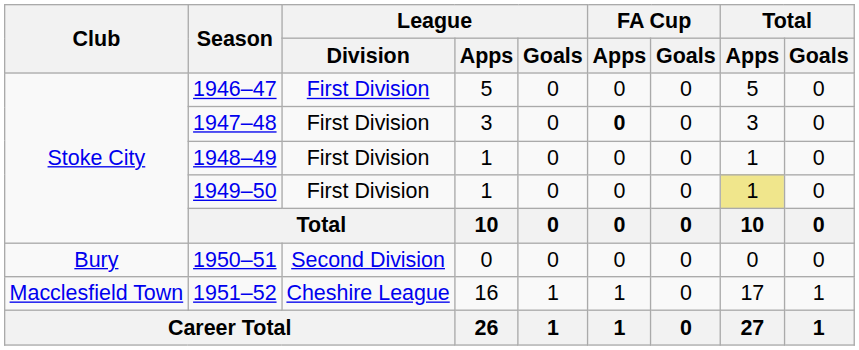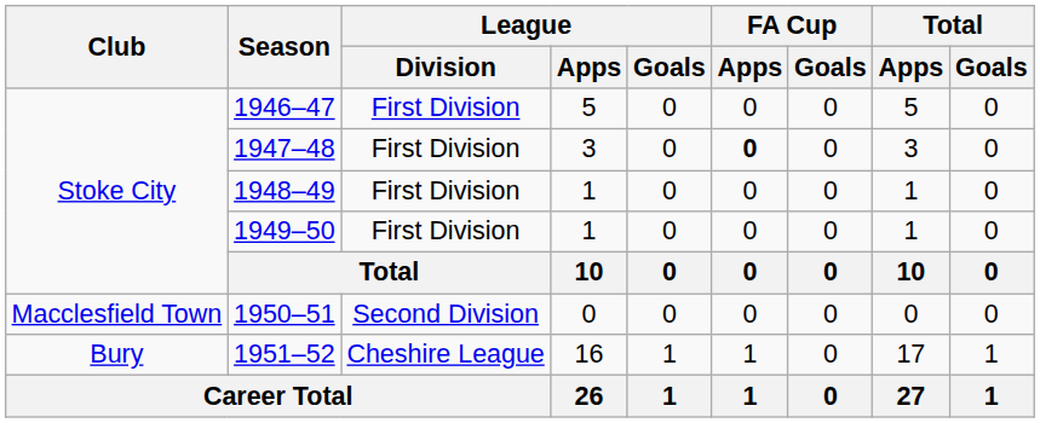 <table class="wikitable" style="text-align: center;">
 <tr>
 <th rowspan="2">Club</th>
 <th rowspan="2">Season</th>
 <th colspan="3">League</th>
 <th colspan="2">FA Cup</th>
 <th colspan="2">Total</th>
 </tr>
 <tr>
 <th>Division</th>
 <th>Apps</th>
 <th>Goals</th>
 <th>Apps</th>
 <th>Goals</th>
 <th>Apps</th>
 <th>Goals</th>
 </tr>
 <tr>
 <td rowspan=5><a href='#'>Stoke City</a></td>
 <td><a href='#'>1946–47</a></td>
 <td><a href='#'>First Division</a></td>
 <td>5</td>
 <td>0</td>
 <td>0</td>
 <td>0</td>
 <td>5</td>
 <td>0</td>
 </tr>
 <tr>
 <td><a href='#'>1947–48</a></td>
 <td>First Division</td>
 <td>3</td>
 <td>0</td>
 <td><strong>0</strong></td>
 <td>0</td>
 <td>3</td>
 <td>0</td>
 </tr>
 <tr>
 <td><a href='#'>1948–49</a></td>
 <td>First Division</td>
 <td>1</td>
 <td>0</td>
 <td>0</td>
 <td>0</td>
 <td>1</td>
 <td>0</td>
 </tr>
 <tr>
 <td><a href='#'>1949–50</a></td>
 <td>First Division</td>
 <td>1</td>
 <td>0</td>
 <td>0</td>
 <td>0</td>
-<td style="background: khaki;">1</td>
+<td>1</td>
 <td>0</td>
 </tr>
 <tr>
 <th colspan=2>Total</th>
 <th>10</th>
 <th>0</th>
 <th>0</th>
 <th>0</th>
 <th>10</th>
 <th>0</th>
 </tr>
 <tr>
-<td><a href='#'>Bury</a></td>
+<td><a href='#'>Macclesfield Town</a></td>
 <td><a href='#'>1950–51</a></td>
 <td><a href='#'>Second Division</a></td>
 <td>0</td>
 <td>0</td>
 <td>0</td>
 <td>0</td>
 <td>0</td>
 <td>0</td>
 </tr>
 <tr>
-<td><a href='#'>Macclesfield Town</a></td>
+<td><a href='#'>Bury</a></td>
 <td><a href='#'>1951–52</a></td>
 <td><a href='#'>Cheshire League</a></td>
 <td>16</td>
 <td>1</td>
 <td>1</td>
 <td>0</td>
 <td>17</td>
 <td>1</td>
 </tr>
 <tr>
 <th colspan="3">Career Total</th>
 <th>26</th>
 <th>1</th>
 <th>1</th>
 <th>0</th>
 <th>27</th>
 <th>1</th>
 </tr>
 </table>
